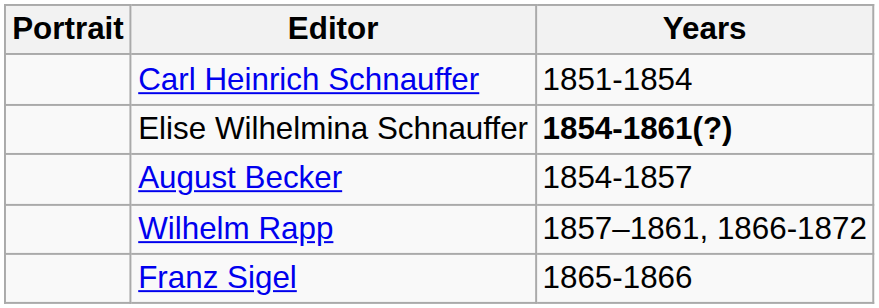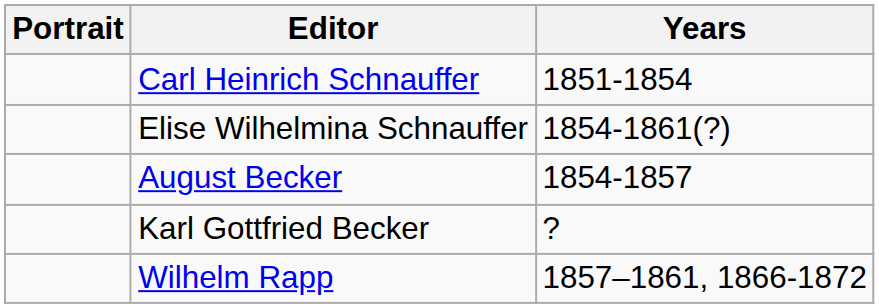 <table class="wikitable">
 <tr>
 <th>Portrait</th>
 <th>Editor</th>
 <th>Years</th>
 </tr>
 <tr>
 <td></td>
 <td><a href='#'>Carl Heinrich Schnauffer</a></td>
 <td>1851-1854</td>
 </tr>
 <tr>
 <td></td>
 <td>Elise Wilhelmina Schnauffer</td>
-<td><strong>1854-1861(?)</strong></td>
+<td>1854-1861(?)</td>
 </tr>
 <tr>
 <td></td>
 <td><a href='#'>August Becker</a></td>
 <td>1854-1857</td>
 </tr>
 <tr>
 <td></td>
+<td>Karl Gottfried Becker</td>
+<td>?</td>
+</tr>
+<tr>
+<td></td>
 <td><a href='#'>Wilhelm Rapp</a></td>
 <td>1857–1861, 1866-1872</td>
 </tr>
-<tr>
-<td></td>
-<td><a href='#'>Franz Sigel</a></td>
-<td>1865-1866</td>
-</tr>
 </table>
